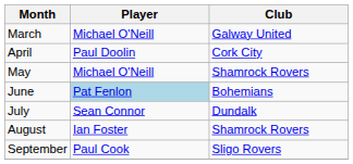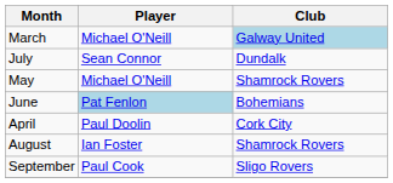 <table class="wikitable">
 <tr>
 <th>Month</th>
 <th>Player</th>
 <th>Club</th>
 </tr>
 <tr>
 <td width="50px">March</td>
 <td width="175px"> <a href='#'>Michael O'Neill</a></td>
-<td width="175px"><a href='#'>Galway United</a></td>
+<td width="175px" style="background: lightblue;"><a href='#'>Galway United</a></td>
 </tr>
 <tr>
-<td width="50px">April</td>
-<td width="175px"> <a href='#'>Paul Doolin</a></td>
-<td width="175px"><a href='#'>Cork City</a></td>
+<td width="50px">July</td>
+<td width="175px"> <a href='#'>Sean Connor</a></td>
+<td width="175px"><a href='#'>Dundalk</a></td>
 </tr>
 <tr>
 <td width="50px">May</td>
 <td width="175px"> <a href='#'>Michael O'Neill</a></td>
 <td width="175px"><a href='#'>Shamrock Rovers</a></td>
 </tr>
 <tr>
 <td width="50px">June</td>
 <td width="175px" style="background: lightblue;"> <a href='#'>Pat Fenlon</a></td>
 <td width="175px"><a href='#'>Bohemians</a></td>
 </tr>
 <tr>
-<td width="50px">July</td>
-<td width="175px"> <a href='#'>Sean Connor</a></td>
-<td width="175px"><a href='#'>Dundalk</a></td>
+<td width="50px">April</td>
+<td width="175px"> <a href='#'>Paul Doolin</a></td>
+<td width="175px"><a href='#'>Cork City</a></td>
 </tr>
 <tr>
 <td width="50px">August</td>
 <td width="175px"> <a href='#'>Ian Foster</a></td>
 <td width="175px"><a href='#'>Shamrock Rovers</a></td>
 </tr>
 <tr>
 <td width="50px">September</td>
 <td width="175px"> <a href='#'>Paul Cook</a></td>
 <td width="175px"><a href='#'>Sligo Rovers</a></td>
 </tr>
 <tr>
 </tr>
 </table>
